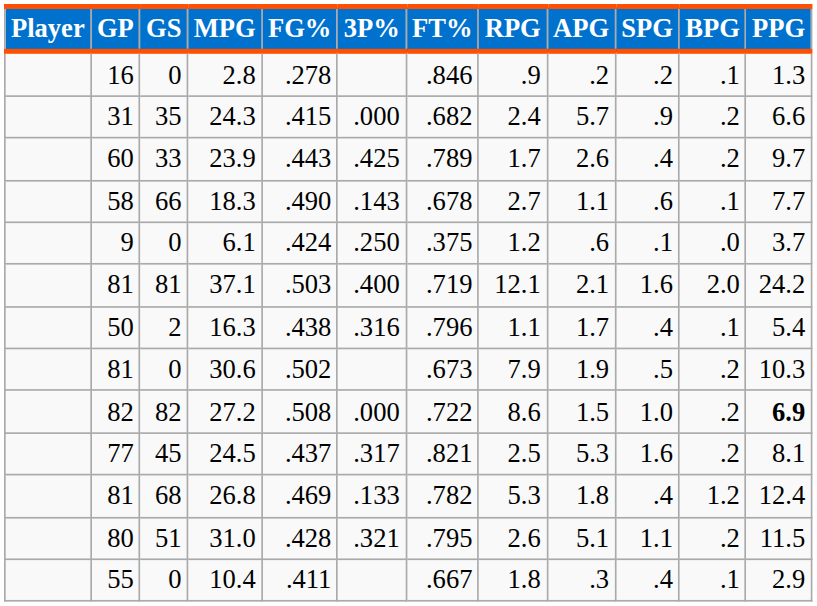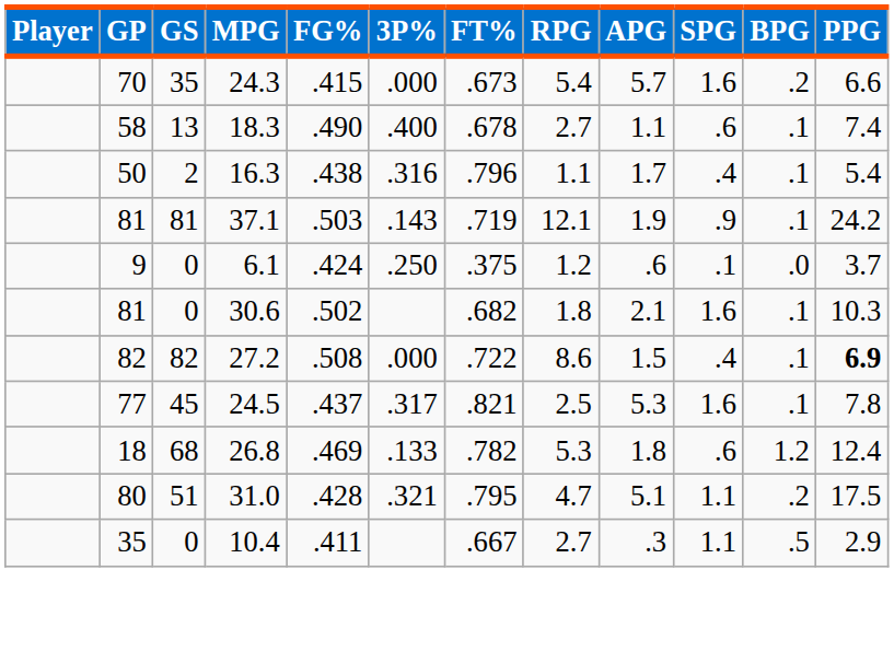 <table class="wikitable sortable" style="text-align:right;">
 <tr>
 <th style="background:#0072CE; color:#FFFFFF; border-top:#FE5000 3px solid; border-bottom:#FE5000 3px solid;">Player</th>
 <th style="background:#0072CE; color:#FFFFFF; border-top:#FE5000 3px solid; border-bottom:#FE5000 3px solid;">GP</th>
 <th style="background:#0072CE; color:#FFFFFF; border-top:#FE5000 3px solid; border-bottom:#FE5000 3px solid;">GS</th>
 <th style="background:#0072CE; color:#FFFFFF; border-top:#FE5000 3px solid; border-bottom:#FE5000 3px solid;">MPG</th>
 <th style="background:#0072CE; color:#FFFFFF; border-top:#FE5000 3px solid; border-bottom:#FE5000 3px solid;">FG%</th>
 <th style="background:#0072CE; color:#FFFFFF; border-top:#FE5000 3px solid; border-bottom:#FE5000 3px solid;">3P%</th>
 <th style="background:#0072CE; color:#FFFFFF; border-top:#FE5000 3px solid; border-bottom:#FE5000 3px solid;">FT%</th>
 <th style="background:#0072CE; color:#FFFFFF; border-top:#FE5000 3px solid; border-bottom:#FE5000 3px solid;">RPG</th>
 <th style="background:#0072CE; color:#FFFFFF; border-top:#FE5000 3px solid; border-bottom:#FE5000 3px solid;">APG</th>
 <th style="background:#0072CE; color:#FFFFFF; border-top:#FE5000 3px solid; border-bottom:#FE5000 3px solid;">SPG</th>
 <th style="background:#0072CE; color:#FFFFFF; border-top:#FE5000 3px solid; border-bottom:#FE5000 3px solid;">BPG</th>
 <th style="background:#0072CE; color:#FFFFFF; border-top:#FE5000 3px solid; border-bottom:#FE5000 3px solid;">PPG</th>
 </tr>
 <tr>
 <td style="text-align:left;"></td>
-<td>16</td>
-<td>0</td>
-<td>2.8</td>
-<td>.278</td>
-<td></td>
-<td>.846</td>
-<td>.9</td>
-<td>.2</td>
-<td>.2</td>
-<td>.1</td>
-<td>1.3</td>
-</tr>
-<tr>
-<td style="text-align:left;"></td>
-<td>31</td>
+<td>70</td>
 <td>35</td>
 <td>24.3</td>
 <td>.415</td>
 <td>.000</td>
-<td>.682</td>
-<td>2.4</td>
+<td>.673</td>
+<td>5.4</td>
 <td>5.7</td>
-<td>.9</td>
+<td>1.6</td>
 <td>.2</td>
 <td>6.6</td>
 </tr>
 <tr>
 <td style="text-align:left;"></td>
-<td>60</td>
-<td>33</td>
-<td>23.9</td>
-<td>.443</td>
-<td>.425</td>
-<td>.789</td>
-<td>1.7</td>
-<td>2.6</td>
-<td>.4</td>
-<td>.2</td>
-<td>9.7</td>
-</tr>
-<tr>
-<td style="text-align:left;"></td>
 <td>58</td>
-<td>66</td>
+<td>13</td>
 <td>18.3</td>
 <td>.490</td>
-<td>.143</td>
+<td>.400</td>
 <td>.678</td>
 <td>2.7</td>
 <td>1.1</td>
 <td>.6</td>
 <td>.1</td>
-<td>7.7</td>
+<td>7.4</td>
+</tr>
+<tr>
+<td style="text-align:left;"></td>
+<td>50</td>
+<td>2</td>
+<td>16.3</td>
+<td>.438</td>
+<td>.316</td>
+<td>.796</td>
+<td>1.1</td>
+<td>1.7</td>
+<td>.4</td>
+<td>.1</td>
+<td>5.4</td>
+</tr>
+<tr>
+<td style="text-align:left;"></td>
+<td>81</td>
+<td>81</td>
+<td>37.1</td>
+<td>.503</td>
+<td>.143</td>
+<td>.719</td>
+<td>12.1</td>
+<td>1.9</td>
+<td>.9</td>
+<td>.1</td>
+<td>24.2</td>
 </tr>
 <tr>
 <td style="text-align:left;"></td>
 <td>9</td>
 <td>0</td>
 <td>6.1</td>
 <td>.424</td>
 <td>.250</td>
 <td>.375</td>
 <td>1.2</td>
 <td>.6</td>
 <td>.1</td>
 <td>.0</td>
 <td>3.7</td>
 </tr>
 <tr>
 <td style="text-align:left;"></td>
 <td>81</td>
-<td>81</td>
-<td>37.1</td>
-<td>.503</td>
-<td>.400</td>
-<td>.719</td>
-<td>12.1</td>
-<td>2.1</td>
-<td>1.6</td>
-<td>2.0</td>
-<td>24.2</td>
-</tr>
-<tr>
-<td style="text-align:left;"></td>
-<td>50</td>
-<td>2</td>
-<td>16.3</td>
-<td>.438</td>
-<td>.316</td>
-<td>.796</td>
-<td>1.1</td>
-<td>1.7</td>
-<td>.4</td>
-<td>.1</td>
-<td>5.4</td>
-</tr>
-<tr>
-<td style="text-align:left;"></td>
-<td>81</td>
 <td>0</td>
 <td>30.6</td>
 <td>.502</td>
 <td></td>
-<td>.673</td>
-<td>7.9</td>
-<td>1.9</td>
-<td>.5</td>
-<td>.2</td>
+<td>.682</td>
+<td>1.8</td>
+<td>2.1</td>
+<td>1.6</td>
+<td>.1</td>
 <td>10.3</td>
 </tr>
 <tr>
 <td style="text-align:left;"></td>
 <td>82</td>
 <td>82</td>
 <td>27.2</td>
 <td>.508</td>
 <td>.000</td>
 <td>.722</td>
 <td>8.6</td>
 <td>1.5</td>
-<td>1.0</td>
-<td>.2</td>
+<td>.4</td>
+<td>.1</td>
 <td><strong>6.9</strong></td>
 </tr>
 <tr>
 <td style="text-align:left;"></td>
 <td>77</td>
 <td>45</td>
 <td>24.5</td>
 <td>.437</td>
 <td>.317</td>
 <td>.821</td>
 <td>2.5</td>
 <td>5.3</td>
 <td>1.6</td>
-<td>.2</td>
-<td>8.1</td>
+<td>.1</td>
+<td>7.8</td>
 </tr>
 <tr>
 <td style="text-align:left;"></td>
-<td>81</td>
+<td>18</td>
 <td>68</td>
 <td>26.8</td>
 <td>.469</td>
 <td>.133</td>
 <td>.782</td>
 <td>5.3</td>
 <td>1.8</td>
-<td>.4</td>
+<td>.6</td>
 <td>1.2</td>
 <td>12.4</td>
 </tr>
 <tr>
 <td style="text-align:left;"></td>
 <td>80</td>
 <td>51</td>
 <td>31.0</td>
 <td>.428</td>
 <td>.321</td>
 <td>.795</td>
-<td>2.6</td>
+<td>4.7</td>
 <td>5.1</td>
 <td>1.1</td>
 <td>.2</td>
-<td>11.5</td>
+<td>17.5</td>
 </tr>
 <tr>
 <td style="text-align:left;"></td>
-<td>55</td>
+<td>35</td>
 <td>0</td>
 <td>10.4</td>
 <td>.411</td>
 <td></td>
 <td>.667</td>
-<td>1.8</td>
+<td>2.7</td>
 <td>.3</td>
-<td>.4</td>
-<td>.1</td>
+<td>1.1</td>
+<td>.5</td>
 <td>2.9</td>
 </tr>
 </table>
